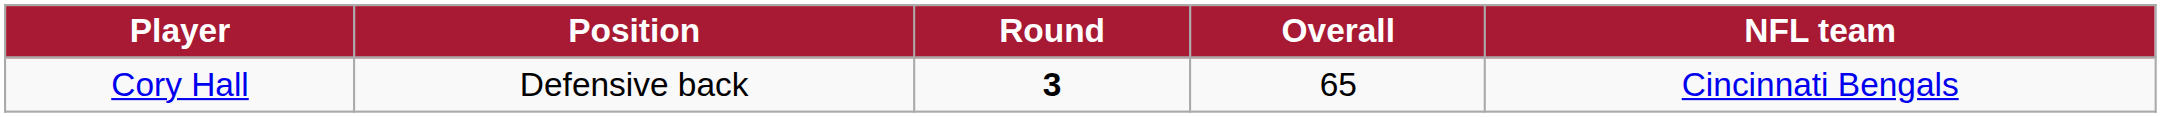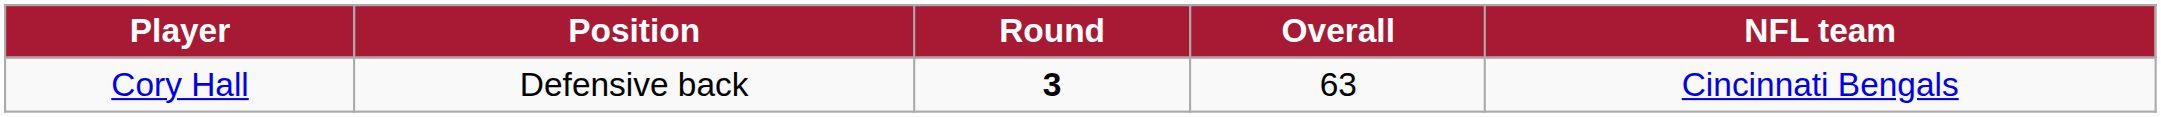 <table class="wikitable" width="65%">
 <tr align="center"  style="background:#A81933;color:#FFFFFF;">
 <td><strong>Player</strong></td>
 <td><strong>Position</strong></td>
 <td><strong>Round</strong></td>
 <td><strong>Overall</strong></td>
 <td><strong>NFL team</strong></td>
 </tr>
 <tr align="center" bgcolor="">
 <td><a href='#'>Cory Hall</a></td>
 <td>Defensive back</td>
 <td><strong>3</strong></td>
-<td>65</td>
+<td>63</td>
 <td><a href='#'>Cincinnati Bengals</a></td>
 </tr>
 </table>
